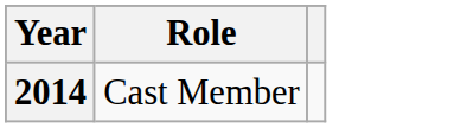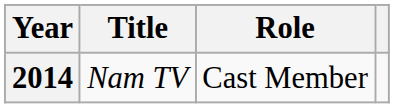 <table class="wikitable plainrowheaders sortable">
 <tr>
 <th scope="col">Year</th>
+<th scope="col">Title</th>
 <th scope="col">Role</th>
 <th scope="col" class="unsortable"></th>
 </tr>
 <tr>
 <th scope="row">2014</th>
+<td><em>Nam TV</em></td>
 <td>Cast Member</td>
 <td style="text-align:center"></td>
 </tr>
 </table>
